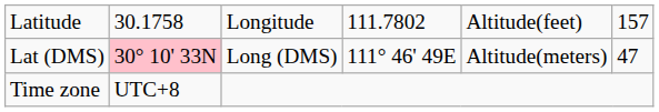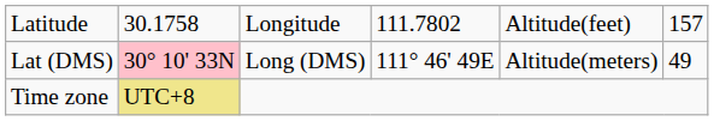 <table class="wikitable">
 <tr>
 <td>Latitude</td>
 <td>30.1758</td>
 <td>Longitude</td>
 <td>111.7802</td>
 <td>Altitude(feet)</td>
 <td>157</td>
 </tr>
 <tr>
 <td>Lat (DMS)</td>
 <td style="background: pink;">30° 10' 33N</td>
 <td>Long (DMS)</td>
 <td>111° 46' 49E</td>
 <td>Altitude(meters)</td>
-<td>47</td>
+<td>49</td>
 </tr>
 <tr>
 <td>Time zone</td>
-<td>UTC+8</td>
+<td style="background: khaki;">UTC+8</td>
 </tr>
 </table>
